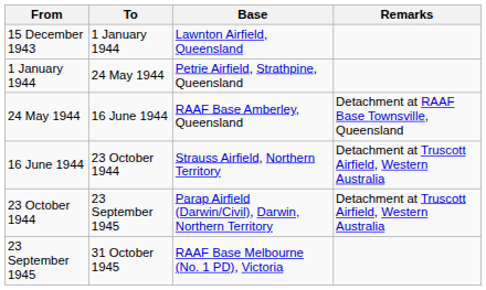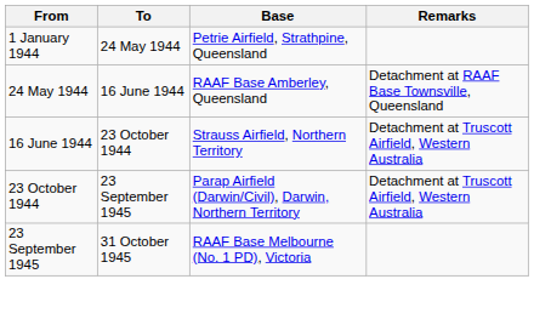 <table class="wikitable">
 <tr>
 <th>From</th>
 <th>To</th>
 <th>Base</th>
 <th>Remarks</th>
-</tr>
-<tr>
-<td>15 December 1943</td>
-<td>1 January 1944</td>
-<td><a href='#'>Lawnton Airfield</a>, <a href='#'>Queensland</a></td>
-<td></td>
 </tr>
 <tr>
 <td>1 January 1944</td>
 <td>24 May 1944</td>
 <td><a href='#'>Petrie Airfield</a>, <a href='#'>Strathpine</a>, Queensland</td>
 <td></td>
 </tr>
 <tr>
 <td>24 May 1944</td>
 <td>16 June 1944</td>
 <td><a href='#'>RAAF Base Amberley</a>, Queensland</td>
 <td>Detachment at <a href='#'>RAAF Base Townsville</a>, Queensland</td>
 </tr>
 <tr>
 <td>16 June 1944</td>
 <td>23 October 1944</td>
 <td><a href='#'>Strauss Airfield</a>, <a href='#'>Northern Territory</a></td>
 <td>Detachment at <a href='#'>Truscott Airfield</a>, <a href='#'>Western Australia</a></td>
 </tr>
 <tr>
 <td>23 October 1944</td>
 <td>23 September 1945</td>
 <td><a href='#'>Parap Airfield (Darwin/Civil)</a>, <a href='#'>Darwin, Northern Territory</a></td>
 <td>Detachment at <a href='#'>Truscott Airfield</a>, <a href='#'>Western Australia</a></td>
 </tr>
 <tr>
 <td>23 September 1945</td>
 <td>31 October 1945</td>
 <td><a href='#'>RAAF Base Melbourne (No. 1 PD)</a>, <a href='#'>Victoria</a></td>
 <td></td>
 </tr>
 </table>
